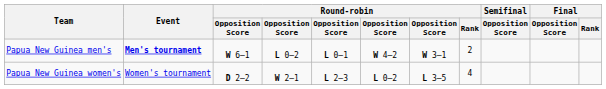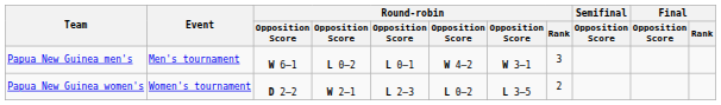 <table class=wikitable style=font-size:90%;text-align:center>
 <tr>
 <th rowspan=2>Team</th>
 <th rowspan=2>Event</th>
 <th colspan=6>Round-robin</th>
 <th>Semifinal</th>
 <th colspan=2>Final</th>
 </tr>
 <tr style=font-size:95%>
 <th>Opposition<br>Score</th>
 <th>Opposition<br>Score</th>
 <th>Opposition<br>Score</th>
 <th>Opposition<br>Score</th>
 <th>Opposition<br>Score</th>
 <th>Rank</th>
 <th>Opposition<br>Score</th>
 <th>Opposition<br>Score</th>
 <th>Rank</th>
 </tr>
 <tr>
 <td align=left><a href='#'>Papua New Guinea men's</a></td>
-<td align=left><strong><a href='#'>Men's tournament</a></strong></td>
+<td align=left><a href='#'>Men's tournament</a></td>
 <td><br><strong>W</strong> 6–1</td>
 <td><br><strong>L</strong> 0–2</td>
 <td><br><strong>L</strong> 0–1</td>
 <td><br><strong>W</strong> 4–2</td>
 <td><br><strong>W</strong> 3–1</td>
-<td>2</td>
+<td>3</td>
 <td><br></td>
 <td></td>
 <td></td>
 </tr>
 <tr>
 <td align=left><a href='#'>Papua New Guinea women's</a></td>
 <td align=left><a href='#'>Women's tournament</a></td>
 <td><br><strong>D</strong> 2–2</td>
 <td><br><strong>W</strong> 2–1</td>
 <td><br><strong>L</strong> 2–3</td>
 <td><br><strong>L</strong> 0–2</td>
 <td><br><strong>L</strong> 3–5</td>
-<td>4</td>
+<td>2</td>
 <td><br></td>
 <td></td>
 <td></td>
 </tr>
 </table>
